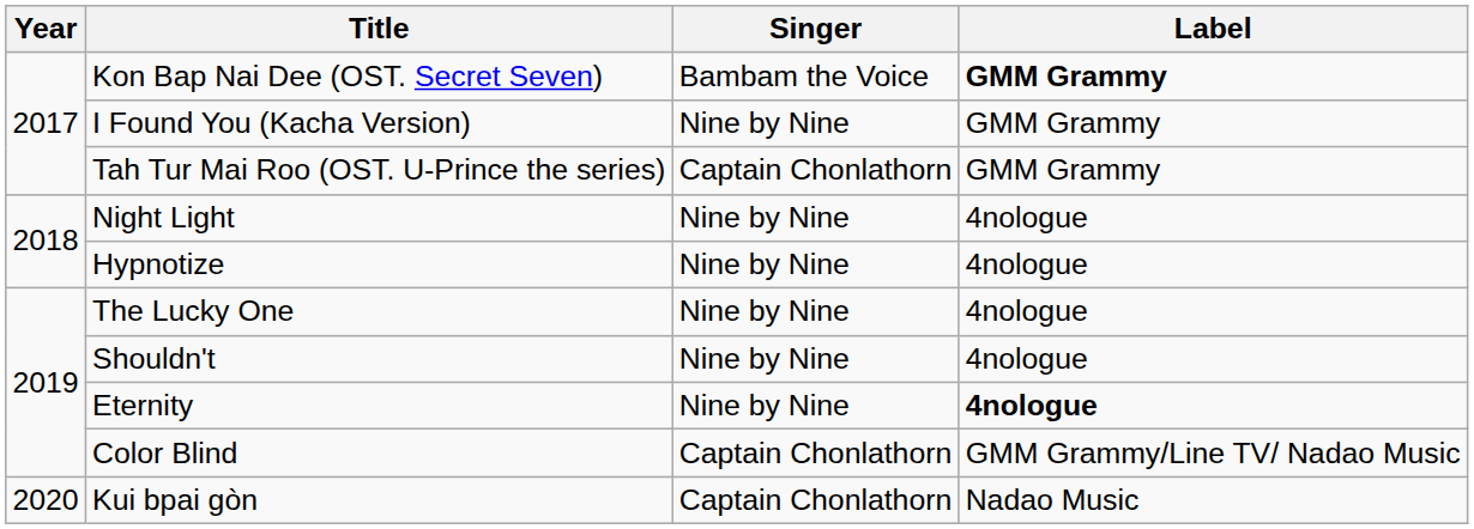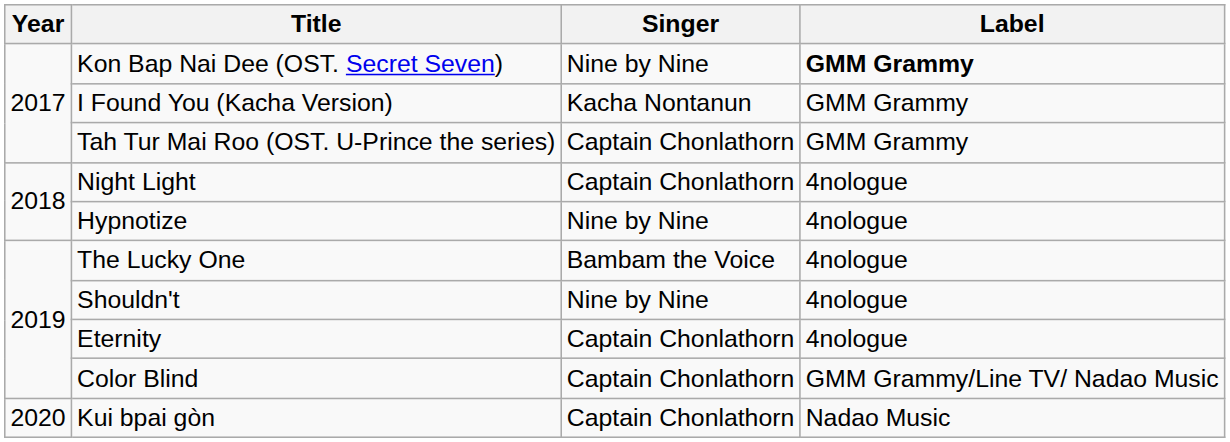 <table class="wikitable">
 <tr>
 <th>Year</th>
 <th>Title</th>
 <th>Singer</th>
 <th>Label</th>
 </tr>
 <tr>
 <td rowspan="3">2017</td>
 <td>Kon Bap Nai Dee (OST. <a href='#'>Secret Seven</a>)</td>
-<td>Bambam the Voice</td>
+<td>Nine by Nine</td>
 <td><strong>GMM Grammy</strong></td>
 </tr>
 <tr>
 <td>I Found You (Kacha Version)</td>
-<td>Nine by Nine</td>
+<td>Kacha Nontanun</td>
 <td>GMM Grammy</td>
 </tr>
 <tr>
 <td>Tah Tur Mai Roo (OST. U-Prince the series)</td>
 <td>Captain Chonlathorn</td>
 <td>GMM Grammy</td>
 </tr>
 <tr>
 <td rowspan="2">2018</td>
 <td>Night Light</td>
-<td>Nine by Nine</td>
+<td>Captain Chonlathorn</td>
 <td>4nologue</td>
 </tr>
 <tr>
 <td>Hypnotize</td>
 <td>Nine by Nine</td>
 <td>4nologue</td>
 </tr>
 <tr>
 <td rowspan="4">2019</td>
 <td>The Lucky One</td>
-<td>Nine by Nine</td>
+<td>Bambam the Voice</td>
 <td>4nologue</td>
 </tr>
 <tr>
 <td>Shouldn't</td>
 <td>Nine by Nine</td>
 <td>4nologue</td>
 </tr>
 <tr>
 <td>Eternity</td>
-<td>Nine by Nine</td>
-<td><strong>4nologue</strong></td>
+<td>Captain Chonlathorn</td>
+<td>4nologue</td>
 </tr>
 <tr>
 <td>Color Blind</td>
 <td>Captain Chonlathorn</td>
 <td>GMM Grammy/Line TV/ Nadao Music</td>
 </tr>
 <tr>
 <td>2020</td>
 <td>Kui bpai gòn</td>
 <td>Captain Chonlathorn</td>
 <td>Nadao Music</td>
 </tr>
 </table>
